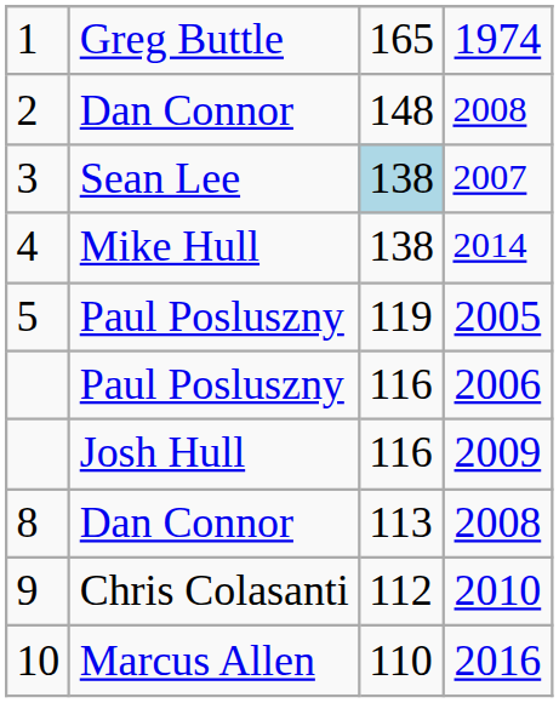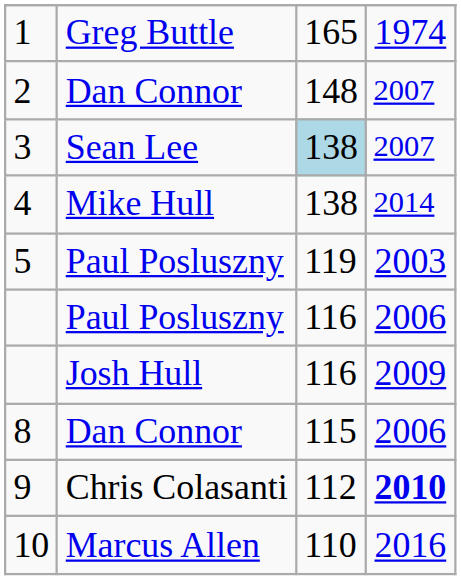 <table class="wikitable">
 <tr>
 </tr>
 <tr>
 <td>1</td>
 <td><a href='#'>Greg Buttle</a></td>
 <td>165</td>
 <td><a href='#'>1974</a></td>
 </tr>
 <tr>
 <td>2</td>
 <td><a href='#'>Dan Connor</a></td>
 <td>148</td>
-<td style="font-size:85%;"><a href='#'>2008</a></td>
+<td style="font-size:85%;"><a href='#'>2007</a></td>
 </tr>
 <tr>
 <td>3</td>
 <td><a href='#'>Sean Lee</a></td>
 <td style="background: lightblue;">138</td>
 <td style="font-size:85%;"><a href='#'>2007</a></td>
 </tr>
 <tr>
 <td>4</td>
 <td><a href='#'>Mike Hull</a></td>
 <td>138</td>
 <td style="font-size:85%;"><a href='#'>2014</a></td>
 </tr>
 <tr>
 <td>5</td>
 <td><a href='#'>Paul Posluszny</a></td>
 <td>119</td>
-<td><a href='#'>2005</a></td>
+<td><a href='#'>2003</a></td>
 </tr>
 <tr>
 <td></td>
 <td><a href='#'>Paul Posluszny</a></td>
 <td>116</td>
 <td><a href='#'>2006</a></td>
 </tr>
 <tr>
 <td></td>
 <td><a href='#'>Josh Hull</a></td>
 <td>116</td>
 <td><a href='#'>2009</a></td>
 </tr>
 <tr>
 <td>8</td>
 <td><a href='#'>Dan Connor</a></td>
-<td>113</td>
-<td><a href='#'>2008</a></td>
+<td>115</td>
+<td><a href='#'>2006</a></td>
 </tr>
 <tr>
 <td>9</td>
 <td>Chris Colasanti</td>
 <td>112</td>
-<td><a href='#'>2010</a></td>
+<td><strong><a href='#'>2010</a></strong></td>
 </tr>
 <tr>
 <td>10</td>
 <td><a href='#'>Marcus Allen</a></td>
 <td>110</td>
 <td><a href='#'>2016</a></td>
 </tr>
 </table>
